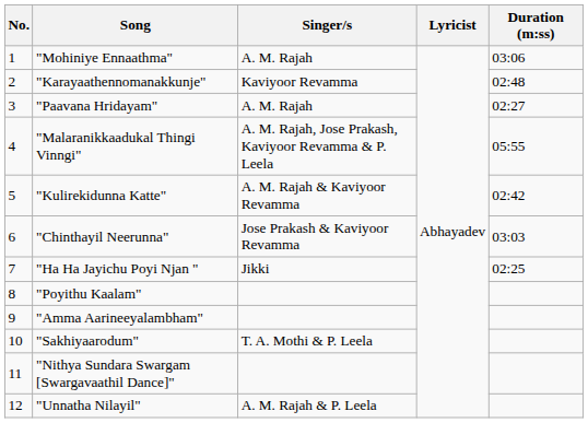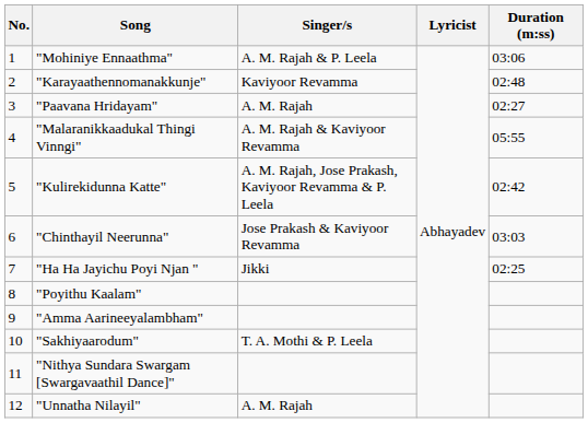 <table class="wikitable" style="font-size:95%;">
 <tr>
 <th>No.</th>
 <th>Song</th>
 <th>Singer/s</th>
 <th>Lyricist</th>
 <th>Duration (m:ss)</th>
 </tr>
 <tr>
 <td>1</td>
 <td>"Mohiniye Ennaathma"</td>
-<td>A. M. Rajah</td>
+<td>A. M. Rajah & P. Leela</td>
 <td rowspan=12>Abhayadev</td>
 <td>03:06</td>
 </tr>
 <tr>
 <td>2</td>
 <td>"Karayaathennomanakkunje"</td>
 <td>Kaviyoor Revamma</td>
 <td>02:48</td>
 </tr>
 <tr>
 <td>3</td>
 <td>"Paavana Hridayam"</td>
 <td>A. M. Rajah</td>
 <td>02:27</td>
 </tr>
 <tr>
 <td>4</td>
 <td>"Malaranikkaadukal Thingi Vinngi"</td>
-<td>A. M. Rajah, Jose Prakash,<br>Kaviyoor Revamma & P. Leela</td>
+<td>A. M. Rajah & Kaviyoor Revamma</td>
 <td>05:55</td>
 </tr>
 <tr>
 <td>5</td>
 <td>"Kulirekidunna Katte"</td>
-<td>A. M. Rajah & Kaviyoor Revamma</td>
+<td>A. M. Rajah, Jose Prakash,<br>Kaviyoor Revamma & P. Leela</td>
 <td>02:42</td>
 </tr>
 <tr>
 <td>6</td>
 <td>"Chinthayil Neerunna"</td>
 <td>Jose Prakash & Kaviyoor Revamma</td>
 <td>03:03</td>
 </tr>
 <tr>
 <td>7</td>
 <td>"Ha Ha Jayichu Poyi Njan	"</td>
 <td>Jikki</td>
 <td>02:25</td>
 </tr>
 <tr>
 <td>8</td>
 <td>"Poyithu Kaalam"</td>
 <td></td>
 <td></td>
 </tr>
 <tr>
 <td>9</td>
 <td>"Amma Aarineeyalambham"</td>
 <td></td>
 <td></td>
 </tr>
 <tr>
 <td>10</td>
 <td>"Sakhiyaarodum"</td>
 <td>T. A. Mothi & P. Leela</td>
 <td></td>
 </tr>
 <tr>
 <td>11</td>
 <td>"Nithya Sundara Swargam<br>[Swargavaathil Dance]"</td>
 <td></td>
 <td></td>
 </tr>
 <tr>
 <td>12</td>
 <td>"Unnatha Nilayil"</td>
-<td>A. M. Rajah & P. Leela</td>
+<td>A. M. Rajah</td>
 <td></td>
 </tr>
 </table>
